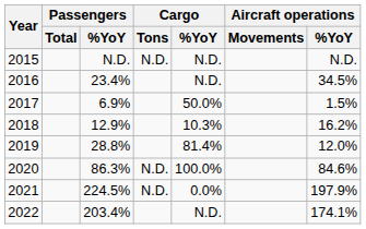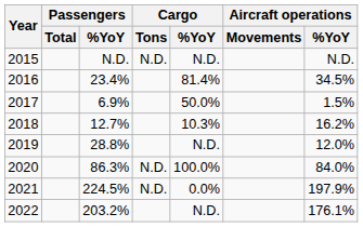 <table class="wikitable">
 <tr>
 <th scope=col rowspan="2">Year</th>
 <th scope=col colspan="2">Passengers</th>
 <th scope=col colspan="2">Cargo</th>
 <th scope=col colspan="2">Aircraft operations</th>
 </tr>
 <tr>
 <th scope=col>Total</th>
 <th>%YoY</th>
 <th>Tons</th>
 <th>%YoY</th>
 <th>Movements</th>
 <th>%YoY</th>
 </tr>
 <tr style="text-align:right;">
 <td>2015</td>
 <td></td>
 <td>N.D.</td>
 <td>N.D.</td>
 <td>N.D.</td>
 <td></td>
 <td>N.D.</td>
 </tr>
 <tr style="text-align:right;">
 <td>2016</td>
 <td></td>
 <td> 23.4%</td>
 <td></td>
-<td>N.D.</td>
+<td> 81.4%</td>
 <td></td>
 <td> 34.5%</td>
 </tr>
 <tr style="text-align:right;">
 <td>2017</td>
 <td></td>
 <td> 6.9%</td>
 <td></td>
 <td> 50.0%</td>
 <td></td>
 <td> 1.5%</td>
 </tr>
 <tr style="text-align:right;">
 <td>2018</td>
 <td></td>
-<td> 12.9%</td>
+<td> 12.7%</td>
 <td></td>
 <td> 10.3%</td>
 <td></td>
 <td> 16.2%</td>
 </tr>
 <tr style="text-align:right;">
 <td>2019</td>
 <td></td>
 <td> 28.8%</td>
 <td></td>
-<td> 81.4%</td>
+<td>N.D.</td>
 <td></td>
 <td> 12.0%</td>
 </tr>
 <tr style="text-align:right;">
 <td>2020</td>
 <td></td>
 <td> 86.3%</td>
 <td>N.D.</td>
 <td> 100.0%</td>
 <td></td>
-<td> 84.6%</td>
+<td> 84.0%</td>
 </tr>
 <tr style="text-align:right;">
 <td>2021</td>
 <td></td>
 <td> 224.5%</td>
 <td>N.D.</td>
 <td> 0.0%</td>
 <td></td>
 <td> 197.9%</td>
 </tr>
 <tr style="text-align:right;">
 <td>2022</td>
 <td></td>
-<td> 203.4%</td>
+<td> 203.2%</td>
 <td></td>
 <td>N.D.</td>
 <td></td>
-<td> 174.1%</td>
+<td> 176.1%</td>
 </tr>
 </table>
